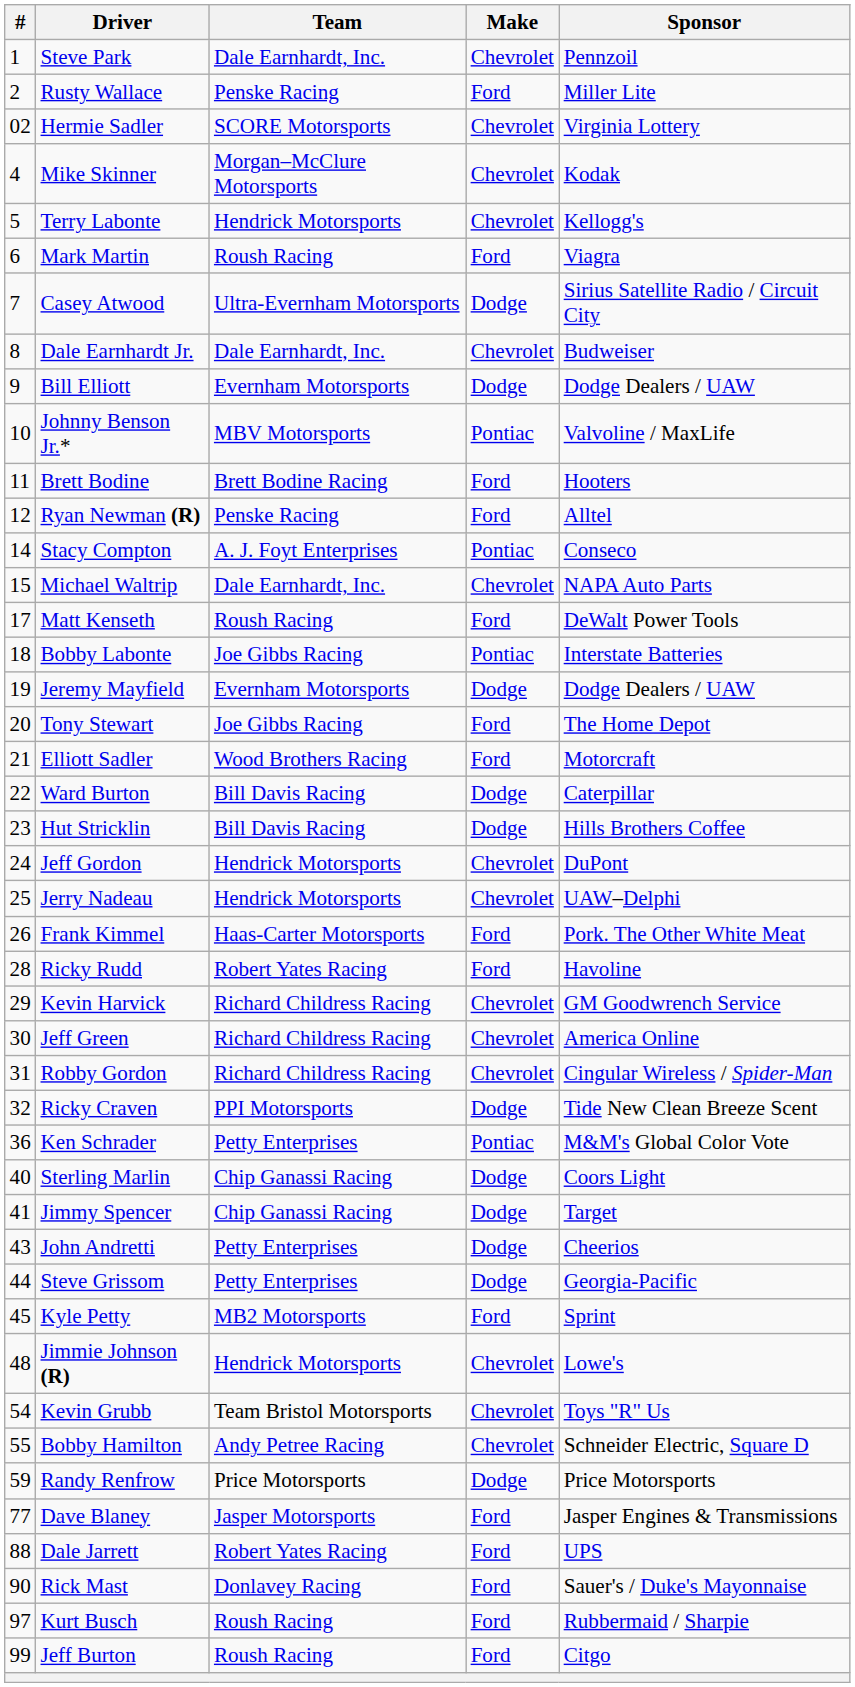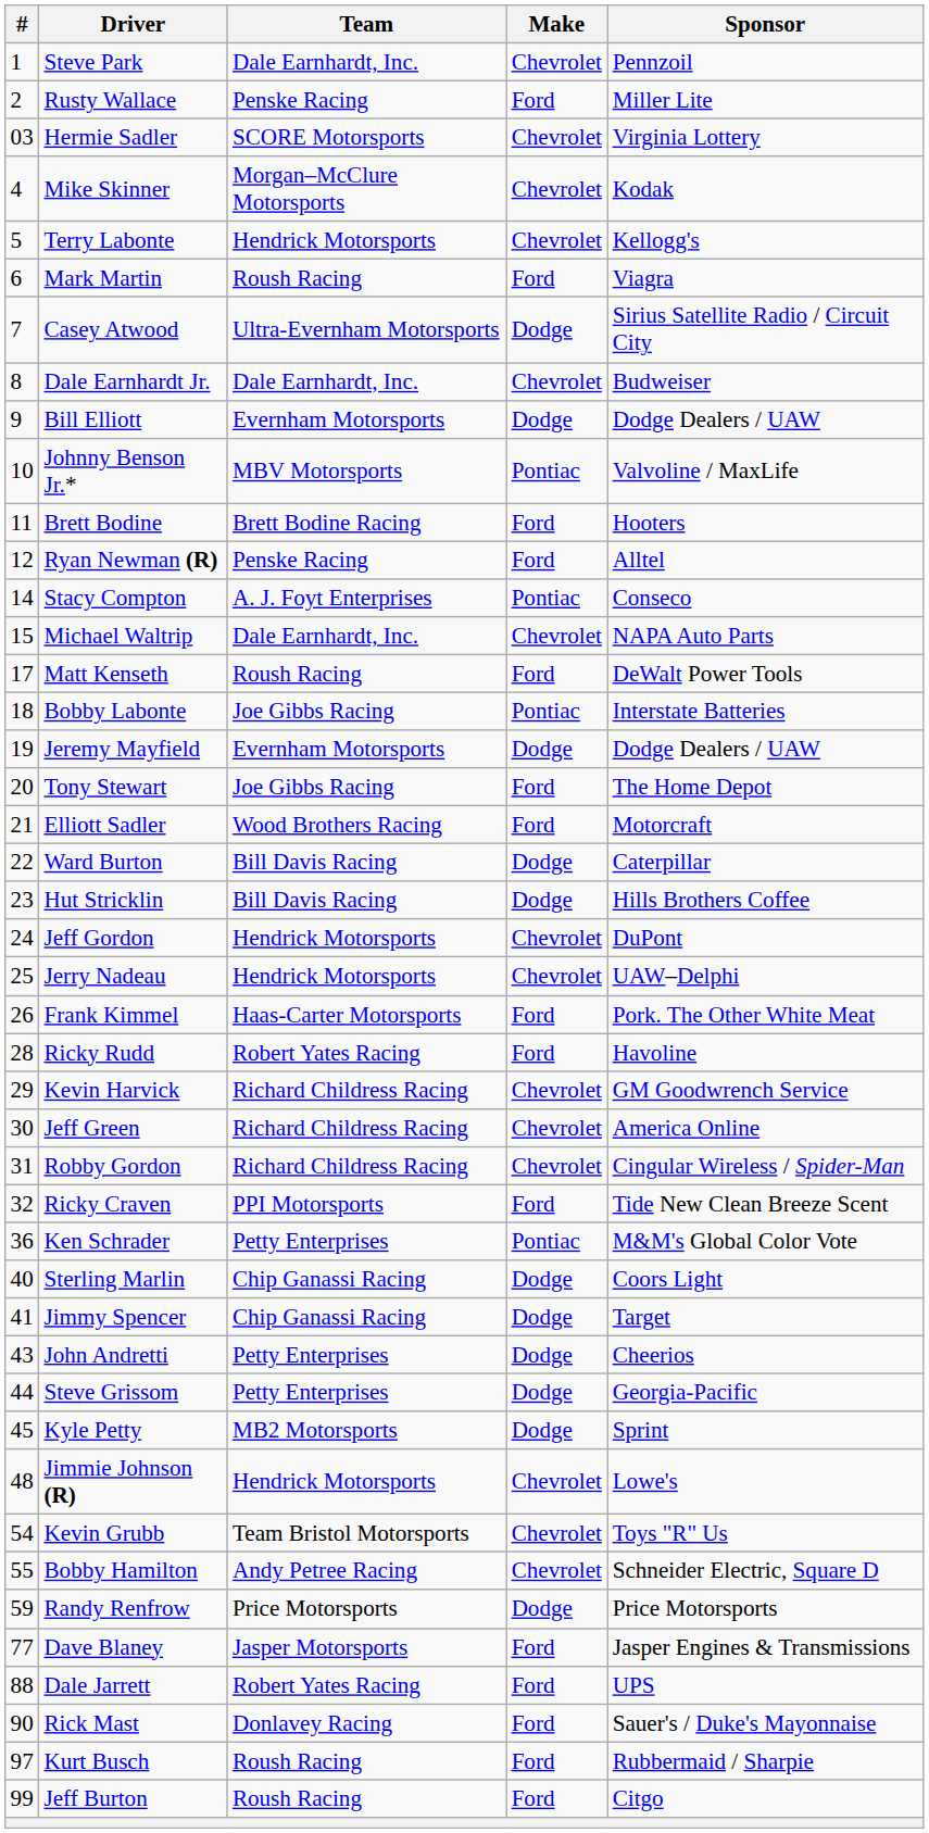 <table class="wikitable" style="font-size:95%">
 <tr>
 <th>#</th>
 <th>Driver</th>
 <th>Team</th>
 <th>Make</th>
 <th>Sponsor</th>
 </tr>
 <tr>
 <td>1</td>
 <td><a href='#'>Steve Park</a></td>
 <td><a href='#'>Dale Earnhardt, Inc.</a></td>
 <td><a href='#'>Chevrolet</a></td>
 <td><a href='#'>Pennzoil</a></td>
 </tr>
 <tr>
 <td>2</td>
 <td><a href='#'>Rusty Wallace</a></td>
 <td><a href='#'>Penske Racing</a></td>
 <td><a href='#'>Ford</a></td>
 <td><a href='#'>Miller Lite</a></td>
 </tr>
 <tr>
-<td>02</td>
+<td>03</td>
 <td><a href='#'>Hermie Sadler</a></td>
 <td><a href='#'>SCORE Motorsports</a></td>
 <td><a href='#'>Chevrolet</a></td>
 <td><a href='#'>Virginia Lottery</a></td>
 </tr>
 <tr>
 <td>4</td>
 <td><a href='#'>Mike Skinner</a></td>
 <td><a href='#'>Morgan–McClure Motorsports</a></td>
 <td><a href='#'>Chevrolet</a></td>
 <td><a href='#'>Kodak</a></td>
 </tr>
 <tr>
 <td>5</td>
 <td><a href='#'>Terry Labonte</a></td>
 <td><a href='#'>Hendrick Motorsports</a></td>
 <td><a href='#'>Chevrolet</a></td>
 <td><a href='#'>Kellogg's</a></td>
 </tr>
 <tr>
 <td>6</td>
 <td><a href='#'>Mark Martin</a></td>
 <td><a href='#'>Roush Racing</a></td>
 <td><a href='#'>Ford</a></td>
 <td><a href='#'>Viagra</a></td>
 </tr>
 <tr>
 <td>7</td>
 <td><a href='#'>Casey Atwood</a></td>
 <td><a href='#'>Ultra-Evernham Motorsports</a></td>
 <td><a href='#'>Dodge</a></td>
 <td><a href='#'>Sirius Satellite Radio</a> / <a href='#'>Circuit City</a></td>
 </tr>
 <tr>
 <td>8</td>
 <td><a href='#'>Dale Earnhardt Jr.</a></td>
 <td><a href='#'>Dale Earnhardt, Inc.</a></td>
 <td><a href='#'>Chevrolet</a></td>
 <td><a href='#'>Budweiser</a></td>
 </tr>
 <tr>
 <td>9</td>
 <td><a href='#'>Bill Elliott</a></td>
 <td><a href='#'>Evernham Motorsports</a></td>
 <td><a href='#'>Dodge</a></td>
 <td><a href='#'>Dodge</a> Dealers / <a href='#'>UAW</a></td>
 </tr>
 <tr>
 <td>10</td>
 <td><a href='#'>Johnny Benson Jr.</a>*</td>
 <td><a href='#'>MBV Motorsports</a></td>
 <td><a href='#'>Pontiac</a></td>
 <td><a href='#'>Valvoline</a> / MaxLife</td>
 </tr>
 <tr>
 <td>11</td>
 <td><a href='#'>Brett Bodine</a></td>
 <td><a href='#'>Brett Bodine Racing</a></td>
 <td><a href='#'>Ford</a></td>
 <td><a href='#'>Hooters</a></td>
 </tr>
 <tr>
 <td>12</td>
 <td><a href='#'>Ryan Newman</a> <strong>(R)</strong></td>
 <td><a href='#'>Penske Racing</a></td>
 <td><a href='#'>Ford</a></td>
 <td><a href='#'>Alltel</a></td>
 </tr>
 <tr>
 <td>14</td>
 <td><a href='#'>Stacy Compton</a></td>
 <td><a href='#'>A. J. Foyt Enterprises</a></td>
 <td><a href='#'>Pontiac</a></td>
 <td><a href='#'>Conseco</a></td>
 </tr>
 <tr>
 <td>15</td>
 <td><a href='#'>Michael Waltrip</a></td>
 <td><a href='#'>Dale Earnhardt, Inc.</a></td>
 <td><a href='#'>Chevrolet</a></td>
 <td><a href='#'>NAPA Auto Parts</a></td>
 </tr>
 <tr>
 <td>17</td>
 <td><a href='#'>Matt Kenseth</a></td>
 <td><a href='#'>Roush Racing</a></td>
 <td><a href='#'>Ford</a></td>
 <td><a href='#'>DeWalt</a> Power Tools</td>
 </tr>
 <tr>
 <td>18</td>
 <td><a href='#'>Bobby Labonte</a></td>
 <td><a href='#'>Joe Gibbs Racing</a></td>
 <td><a href='#'>Pontiac</a></td>
 <td><a href='#'>Interstate Batteries</a></td>
 </tr>
 <tr>
 <td>19</td>
 <td><a href='#'>Jeremy Mayfield</a></td>
 <td><a href='#'>Evernham Motorsports</a></td>
 <td><a href='#'>Dodge</a></td>
 <td><a href='#'>Dodge</a> Dealers / <a href='#'>UAW</a></td>
 </tr>
 <tr>
 <td>20</td>
 <td><a href='#'>Tony Stewart</a></td>
 <td><a href='#'>Joe Gibbs Racing</a></td>
 <td><a href='#'>Ford</a></td>
 <td><a href='#'>The Home Depot</a></td>
 </tr>
 <tr>
 <td>21</td>
 <td><a href='#'>Elliott Sadler</a></td>
 <td><a href='#'>Wood Brothers Racing</a></td>
 <td><a href='#'>Ford</a></td>
 <td><a href='#'>Motorcraft</a></td>
 </tr>
 <tr>
 <td>22</td>
 <td><a href='#'>Ward Burton</a></td>
 <td><a href='#'>Bill Davis Racing</a></td>
 <td><a href='#'>Dodge</a></td>
 <td><a href='#'>Caterpillar</a></td>
 </tr>
 <tr>
 <td>23</td>
 <td><a href='#'>Hut Stricklin</a></td>
 <td><a href='#'>Bill Davis Racing</a></td>
 <td><a href='#'>Dodge</a></td>
 <td><a href='#'>Hills Brothers Coffee</a></td>
 </tr>
 <tr>
 <td>24</td>
 <td><a href='#'>Jeff Gordon</a></td>
 <td><a href='#'>Hendrick Motorsports</a></td>
 <td><a href='#'>Chevrolet</a></td>
 <td><a href='#'>DuPont</a></td>
 </tr>
 <tr>
 <td>25</td>
 <td><a href='#'>Jerry Nadeau</a></td>
 <td><a href='#'>Hendrick Motorsports</a></td>
 <td><a href='#'>Chevrolet</a></td>
 <td><a href='#'>UAW</a>–<a href='#'>Delphi</a></td>
 </tr>
 <tr>
 <td>26</td>
 <td><a href='#'>Frank Kimmel</a></td>
 <td><a href='#'>Haas-Carter Motorsports</a></td>
 <td><a href='#'>Ford</a></td>
 <td><a href='#'>Pork. The Other White Meat</a></td>
 </tr>
 <tr>
 <td>28</td>
 <td><a href='#'>Ricky Rudd</a></td>
 <td><a href='#'>Robert Yates Racing</a></td>
 <td><a href='#'>Ford</a></td>
 <td><a href='#'>Havoline</a></td>
 </tr>
 <tr>
 <td>29</td>
 <td><a href='#'>Kevin Harvick</a></td>
 <td><a href='#'>Richard Childress Racing</a></td>
 <td><a href='#'>Chevrolet</a></td>
 <td><a href='#'>GM Goodwrench Service</a></td>
 </tr>
 <tr>
 <td>30</td>
 <td><a href='#'>Jeff Green</a></td>
 <td><a href='#'>Richard Childress Racing</a></td>
 <td><a href='#'>Chevrolet</a></td>
 <td><a href='#'>America Online</a></td>
 </tr>
 <tr>
 <td>31</td>
 <td><a href='#'>Robby Gordon</a></td>
 <td><a href='#'>Richard Childress Racing</a></td>
 <td><a href='#'>Chevrolet</a></td>
 <td><a href='#'>Cingular Wireless</a> / <em><a href='#'>Spider-Man</a></em></td>
 </tr>
 <tr>
 <td>32</td>
 <td><a href='#'>Ricky Craven</a></td>
 <td><a href='#'>PPI Motorsports</a></td>
-<td><a href='#'>Dodge</a></td>
+<td><a href='#'>Ford</a></td>
 <td><a href='#'>Tide</a> New Clean Breeze Scent</td>
 </tr>
 <tr>
 <td>36</td>
 <td><a href='#'>Ken Schrader</a></td>
 <td><a href='#'>Petty Enterprises</a></td>
 <td><a href='#'>Pontiac</a></td>
 <td><a href='#'>M&M's</a> Global Color Vote</td>
 </tr>
 <tr>
 <td>40</td>
 <td><a href='#'>Sterling Marlin</a></td>
 <td><a href='#'>Chip Ganassi Racing</a></td>
 <td><a href='#'>Dodge</a></td>
 <td><a href='#'>Coors Light</a></td>
 </tr>
 <tr>
 <td>41</td>
 <td><a href='#'>Jimmy Spencer</a></td>
 <td><a href='#'>Chip Ganassi Racing</a></td>
 <td><a href='#'>Dodge</a></td>
 <td><a href='#'>Target</a></td>
 </tr>
 <tr>
 <td>43</td>
 <td><a href='#'>John Andretti</a></td>
 <td><a href='#'>Petty Enterprises</a></td>
 <td><a href='#'>Dodge</a></td>
 <td><a href='#'>Cheerios</a></td>
 </tr>
 <tr>
 <td>44</td>
 <td><a href='#'>Steve Grissom</a></td>
 <td><a href='#'>Petty Enterprises</a></td>
 <td><a href='#'>Dodge</a></td>
 <td><a href='#'>Georgia-Pacific</a></td>
 </tr>
 <tr>
 <td>45</td>
 <td><a href='#'>Kyle Petty</a></td>
 <td><a href='#'>MB2 Motorsports</a></td>
-<td><a href='#'>Ford</a></td>
+<td><a href='#'>Dodge</a></td>
 <td><a href='#'>Sprint</a></td>
 </tr>
 <tr>
 <td>48</td>
 <td><a href='#'>Jimmie Johnson</a> <strong>(R)</strong></td>
 <td><a href='#'>Hendrick Motorsports</a></td>
 <td><a href='#'>Chevrolet</a></td>
 <td><a href='#'>Lowe's</a></td>
 </tr>
 <tr>
 <td>54</td>
 <td><a href='#'>Kevin Grubb</a></td>
 <td>Team Bristol Motorsports</td>
 <td><a href='#'>Chevrolet</a></td>
 <td><a href='#'>Toys "R" Us</a></td>
 </tr>
 <tr>
 <td>55</td>
 <td><a href='#'>Bobby Hamilton</a></td>
 <td><a href='#'>Andy Petree Racing</a></td>
 <td><a href='#'>Chevrolet</a></td>
 <td>Schneider Electric, <a href='#'>Square D</a></td>
 </tr>
 <tr>
 <td>59</td>
 <td><a href='#'>Randy Renfrow</a></td>
 <td>Price Motorsports</td>
 <td><a href='#'>Dodge</a></td>
 <td>Price Motorsports</td>
 </tr>
 <tr>
 <td>77</td>
 <td><a href='#'>Dave Blaney</a></td>
 <td><a href='#'>Jasper Motorsports</a></td>
 <td><a href='#'>Ford</a></td>
 <td>Jasper Engines & Transmissions</td>
 </tr>
 <tr>
 <td>88</td>
 <td><a href='#'>Dale Jarrett</a></td>
 <td><a href='#'>Robert Yates Racing</a></td>
 <td><a href='#'>Ford</a></td>
 <td><a href='#'>UPS</a></td>
 </tr>
 <tr>
 <td>90</td>
 <td><a href='#'>Rick Mast</a></td>
 <td><a href='#'>Donlavey Racing</a></td>
 <td><a href='#'>Ford</a></td>
 <td>Sauer's / <a href='#'>Duke's Mayonnaise</a></td>
 </tr>
 <tr>
 <td>97</td>
 <td><a href='#'>Kurt Busch</a></td>
 <td><a href='#'>Roush Racing</a></td>
 <td><a href='#'>Ford</a></td>
 <td><a href='#'>Rubbermaid</a> / <a href='#'>Sharpie</a></td>
 </tr>
 <tr>
 <td>99</td>
 <td><a href='#'>Jeff Burton</a></td>
 <td><a href='#'>Roush Racing</a></td>
 <td><a href='#'>Ford</a></td>
 <td><a href='#'>Citgo</a></td>
 </tr>
 <tr>
 <th colspan="5"></th>
 </tr>
 </table>
